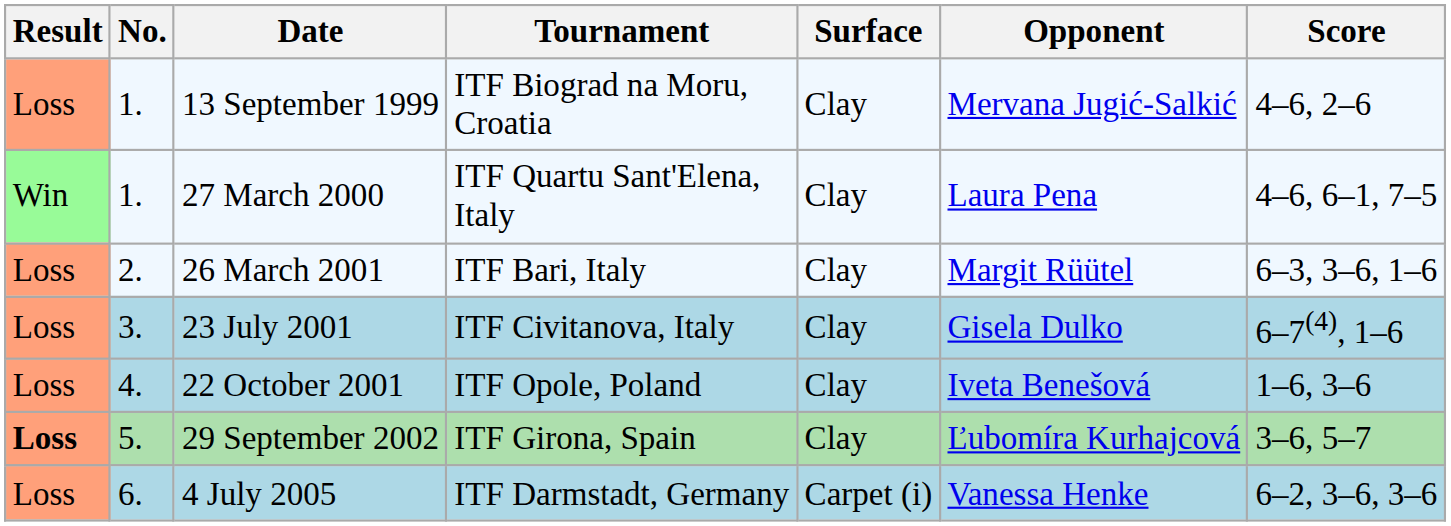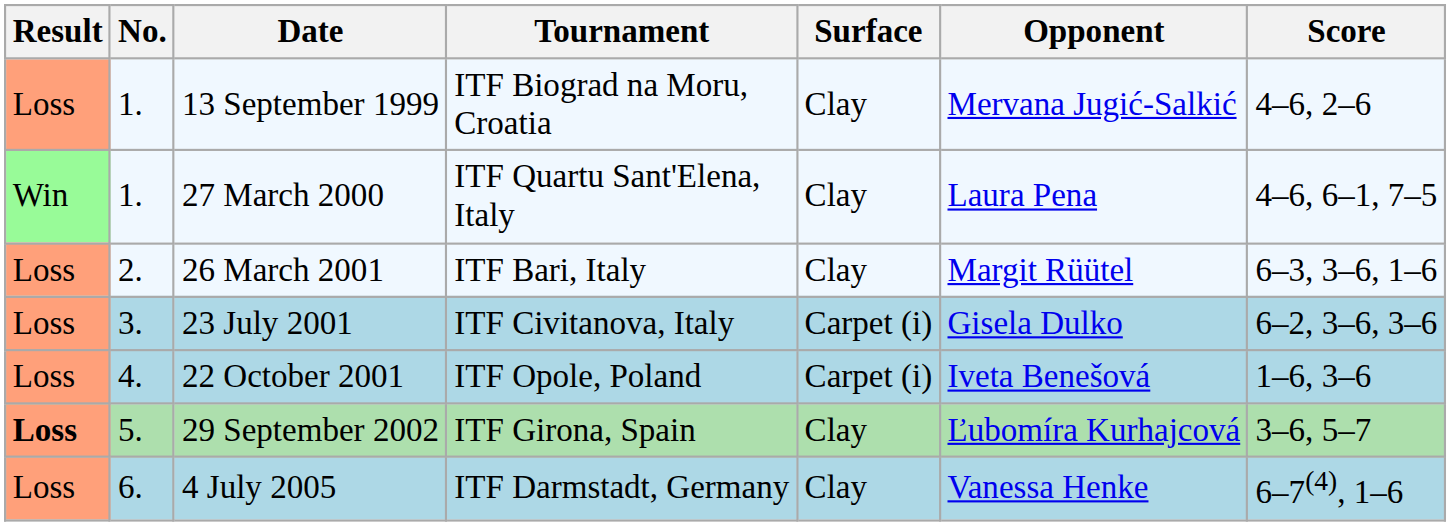 <table class="sortable wikitable" style=font-size:97%>
 <tr>
 <th>Result</th>
 <th class="unsortable">No.</th>
 <th>Date</th>
 <th>Tournament</th>
 <th>Surface</th>
 <th>Opponent</th>
 <th class="unsortable">Score</th>
 </tr>
 <tr style="background:#f0f8ff;">
 <td style="background:#ffa07a;">Loss</td>
 <td>1.</td>
 <td>13 September 1999</td>
 <td>ITF Biograd na Moru, <br>Croatia</td>
 <td>Clay</td>
 <td> <a href='#'>Mervana Jugić-Salkić</a></td>
 <td>4–6, 2–6</td>
 </tr>
 <tr style="background:#f0f8ff;">
 <td style="background:#98fb98;">Win</td>
 <td>1.</td>
 <td>27 March 2000</td>
 <td>ITF Quartu Sant'Elena, <br>Italy</td>
 <td>Clay</td>
 <td> <a href='#'>Laura Pena</a></td>
 <td>4–6, 6–1, 7–5</td>
 </tr>
 <tr style="background:#f0f8ff;">
 <td style="background:#ffa07a;">Loss</td>
 <td>2.</td>
 <td>26 March 2001</td>
 <td>ITF Bari, Italy</td>
 <td>Clay</td>
 <td> <a href='#'>Margit Rüütel</a></td>
 <td>6–3, 3–6, 1–6</td>
 </tr>
 <tr style="background:lightblue;">
 <td style="background:#ffa07a;">Loss</td>
 <td>3.</td>
 <td>23 July 2001</td>
 <td>ITF Civitanova, Italy</td>
-<td>Clay</td>
+<td>Carpet (i)</td>
 <td> <a href='#'>Gisela Dulko</a></td>
-<td>6–7<sup>(4)</sup>, 1–6</td>
+<td>6–2, 3–6, 3–6</td>
 </tr>
 <tr style="background:lightblue;">
 <td style="background:#ffa07a;">Loss</td>
 <td>4.</td>
 <td>22 October 2001</td>
 <td>ITF Opole, Poland</td>
-<td>Clay</td>
+<td>Carpet (i)</td>
 <td> <a href='#'>Iveta Benešová</a></td>
 <td>1–6, 3–6</td>
 </tr>
 <tr style="background:#addfad;">
 <td style="background:#ffa07a;"><strong>Loss</strong></td>
 <td>5.</td>
 <td>29 September 2002</td>
 <td>ITF Girona, Spain</td>
 <td>Clay</td>
 <td> <a href='#'>Ľubomíra Kurhajcová</a></td>
 <td>3–6, 5–7</td>
 </tr>
 <tr style="background:lightblue;">
 <td style="background:#ffa07a;">Loss</td>
 <td>6.</td>
 <td>4 July 2005</td>
 <td>ITF Darmstadt, Germany</td>
-<td>Carpet (i)</td>
+<td>Clay</td>
 <td> <a href='#'>Vanessa Henke</a></td>
-<td>6–2, 3–6, 3–6</td>
+<td>6–7<sup>(4)</sup>, 1–6</td>
 </tr>
 </table>
